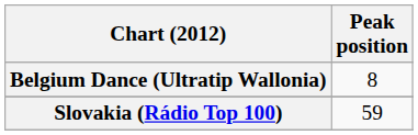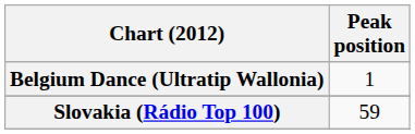 <table class="wikitable sortable plainrowheaders" style="text-align:center">
 <tr>
 <th scope="col">Chart (2012)</th>
 <th scope="col">Peak<br>position</th>
 </tr>
 <tr>
 </tr>
 <tr>
 <th scope="row">Belgium Dance (Ultratip Wallonia)</th>
-<td>8</td>
+<td>1</td>
 </tr>
 <tr>
 </tr>
 <tr>
 </tr>
 <tr>
 <th scope="row">Slovakia (<a href='#'>Rádio Top 100</a>)</th>
 <td>59</td>
 </tr>
 <tr>
 </tr>
 </table>
